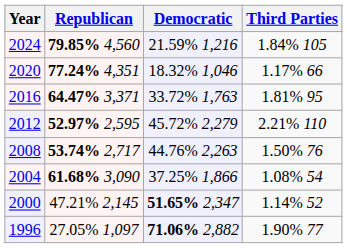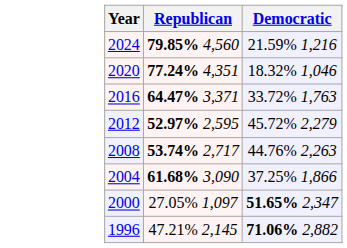 <table class="wikitable" style="float:right; font-size:95%;">
 <tr bgcolor=lightgrey>
 <th>Year</th>
 <th><a href='#'>Republican</a></th>
 <th><a href='#'>Democratic</a></th>
-<th><a href='#'>Third Parties</a></th>
 </tr>
 <tr>
 <td align="center" bgcolor="#fff3f3"><a href='#'>2024</a></td>
 <td align="center" bgcolor="#fff3f3"><strong>79.85%</strong> <em>4,560</em></td>
 <td align="center" bgcolor="#f0f0ff">21.59% <em>1,216</em></td>
-<td align="center">1.84% <em>105</em></td>
 </tr>
 <tr>
 <td align="center" bgcolor="#fff3f3"><a href='#'>2020</a></td>
 <td align="center" bgcolor="#fff3f3"><strong>77.24%</strong> <em>4,351</em></td>
 <td align="center" bgcolor="#f0f0ff">18.32% <em>1,046</em></td>
-<td align="center">1.17% <em>66</em></td>
 </tr>
 <tr>
 <td align="center" bgcolor="#fff3f3"><a href='#'>2016</a></td>
 <td align="center" bgcolor="#fff3f3"><strong>64.47%</strong> <em>3,371</em></td>
 <td align="center" bgcolor="#f0f0ff">33.72% <em>1,763</em></td>
-<td align="center">1.81% <em>95</em></td>
 </tr>
 <tr>
 <td align="center" bgcolor="#f0f0ff"><a href='#'>2012</a></td>
 <td align="center" bgcolor="#fff3f3"><strong>52.97%</strong> <em>2,595</em></td>
 <td align="center" bgcolor="#f0f0ff">45.72% <em>2,279</em></td>
-<td align="center">2.21% <em>110</em></td>
 </tr>
 <tr>
 <td align="center" bgcolor="#f0f0ff"><a href='#'>2008</a></td>
 <td align="center" bgcolor="#fff3f3"><strong>53.74%</strong> <em>2,717</em></td>
 <td align="center" bgcolor="#f0f0ff">44.76% <em>2,263</em></td>
-<td align="center">1.50% <em>76</em></td>
 </tr>
 <tr>
 <td align="center" bgcolor="#fff3f3"><a href='#'>2004</a></td>
 <td align="center" bgcolor="#fff3f3"><strong>61.68%</strong> <em>3,090</em></td>
 <td align="center" bgcolor="#f0f0ff">37.25% <em>1,866</em></td>
-<td align="center">1.08% <em>54</em></td>
 </tr>
 <tr>
 <td align="center" bgcolor="#f0f0ff"><a href='#'>2000</a></td>
-<td align="center" bgcolor="#fff3f3">47.21% <em>2,145</em></td>
+<td align="center" bgcolor="#fff3f3">27.05% <em>1,097</em></td>
 <td align="center" bgcolor="#f0f0ff"><strong>51.65%</strong> <em>2,347</em></td>
-<td align="center">1.14% <em>52</em></td>
 </tr>
 <tr>
 <td align="center" bgcolor="#f0f0ff"><a href='#'>1996</a></td>
-<td align="center" bgcolor="#fff3f3">27.05% <em>1,097</em></td>
+<td align="center" bgcolor="#fff3f3">47.21% <em>2,145</em></td>
 <td align="center" bgcolor="#f0f0ff"><strong>71.06%</strong> <em>2,882</em></td>
-<td align="center">1.90% <em>77</em></td>
 </tr>
 </table>
